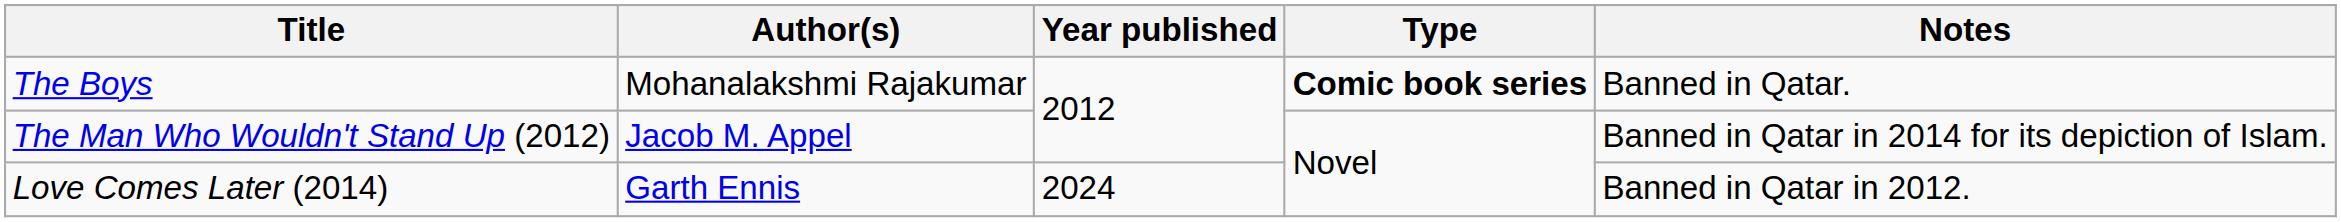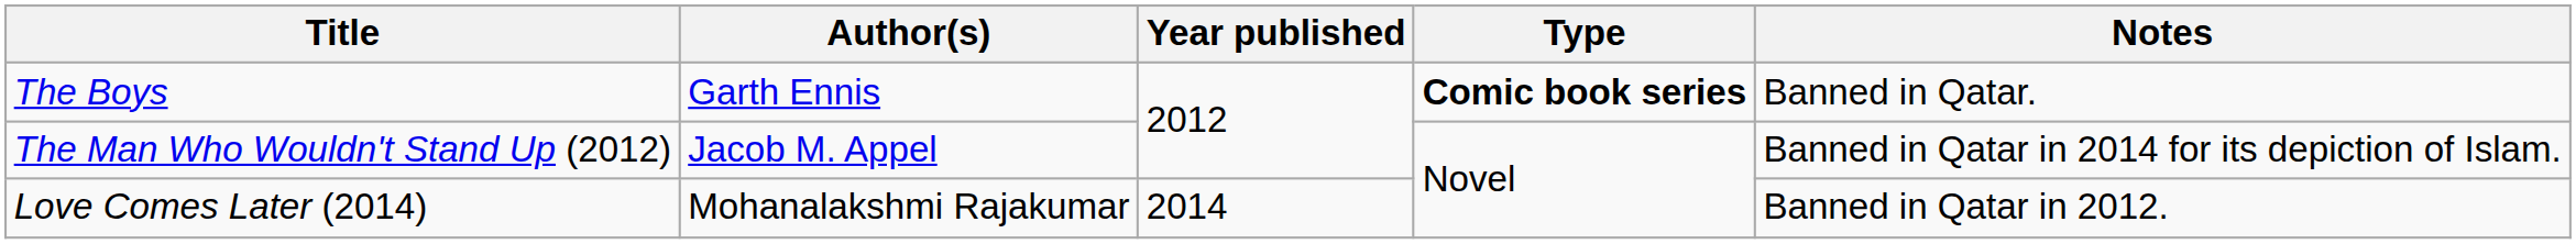 <table class="wikitable sortable">
 <tr>
 <th>Title</th>
 <th>Author(s)</th>
 <th>Year published</th>
 <th>Type</th>
 <th class="unsortable">Notes</th>
 </tr>
 <tr>
 <td><em><a href='#'>The Boys</a></em></td>
-<td>Mohanalakshmi Rajakumar</td>
+<td><a href='#'>Garth Ennis</a></td>
 <td rowspan="2">2012</td>
 <td><strong>Comic book series</strong></td>
 <td>Banned in Qatar.</td>
 </tr>
 <tr>
 <td><em><a href='#'>The Man Who Wouldn't Stand Up</a></em> (2012)</td>
 <td><a href='#'>Jacob M. Appel</a></td>
 <td rowspan="2">Novel</td>
 <td>Banned in Qatar in 2014 for its depiction of Islam.</td>
 </tr>
 <tr>
 <td><em>Love Comes Later</em> (2014)</td>
-<td><a href='#'>Garth Ennis</a></td>
-<td>2024</td>
+<td>Mohanalakshmi Rajakumar</td>
+<td>2014</td>
 <td>Banned in Qatar in 2012.</td>
 </tr>
 </table>
